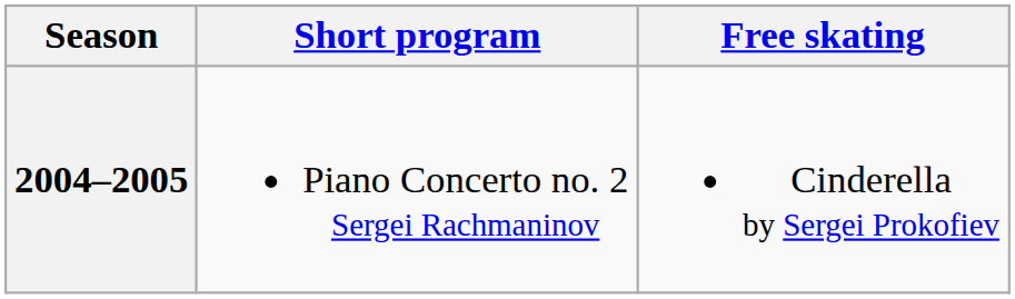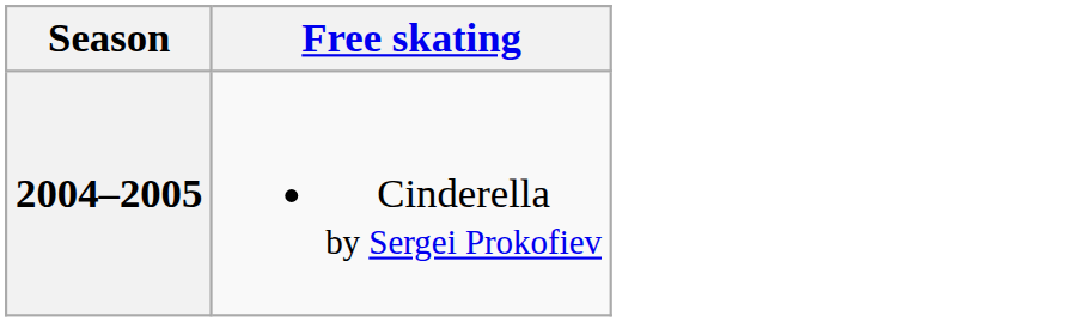 <table class="wikitable" style="text-align:center">
 <tr>
 <th>Season</th>
-<th><a href='#'>Short program</a></th>
 <th><a href='#'>Free skating</a></th>
 </tr>
 <tr>
 <th>2004–2005</th>
-<td><br><ul><li>Piano Concerto no. 2 <br><small> <a href='#'>Sergei Rachmaninov</a> </small></li></ul></td>
 <td><br><ul><li>Cinderella <br> <small> by <a href='#'>Sergei Prokofiev</a> </small></li></ul></td>
 </tr>
 </table>
